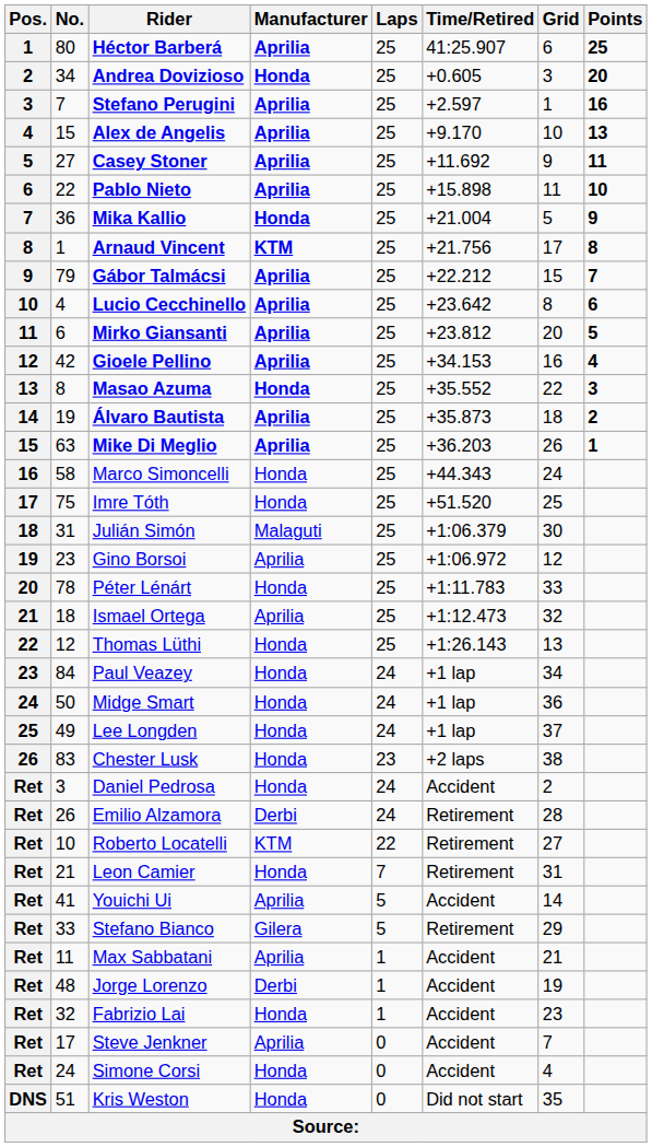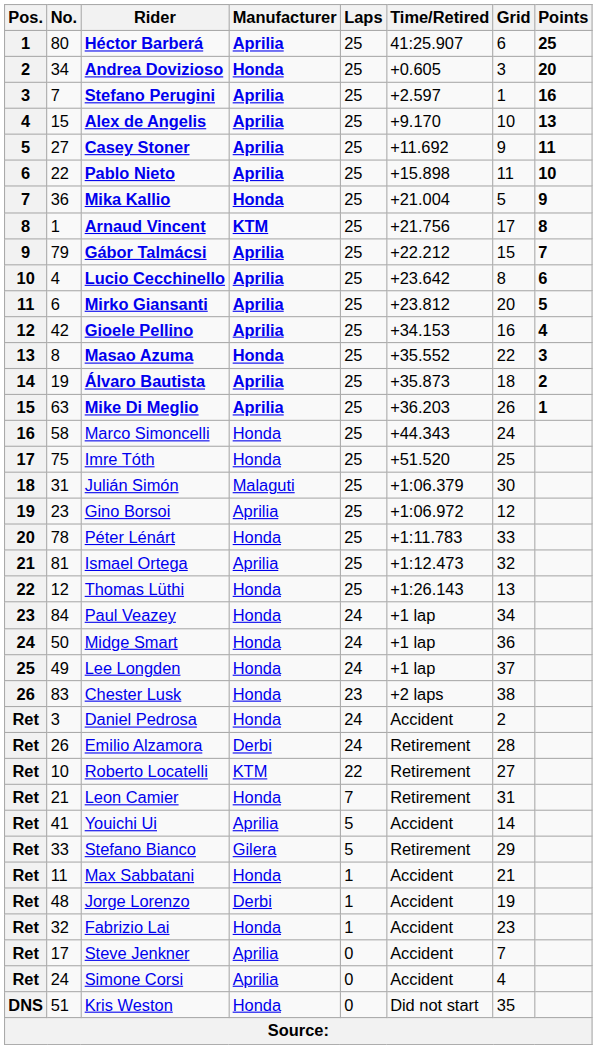 <table class="wikitable" style="font-size: 95%;">
 <tr>
 <th>Pos.</th>
 <th>No.</th>
 <th>Rider</th>
 <th>Manufacturer</th>
 <th>Laps</th>
 <th>Time/Retired</th>
 <th>Grid</th>
 <th>Points</th>
 </tr>
 <tr>
 <th>1</th>
 <td>80</td>
 <td> <strong><a href='#'>Héctor Barberá</a></strong></td>
 <td><strong><a href='#'>Aprilia</a></strong></td>
 <td>25</td>
 <td>41:25.907</td>
 <td>6</td>
 <td><strong>25</strong></td>
 </tr>
 <tr>
 <th>2</th>
 <td>34</td>
 <td> <strong><a href='#'>Andrea Dovizioso</a></strong></td>
 <td><strong><a href='#'>Honda</a></strong></td>
 <td>25</td>
 <td>+0.605</td>
 <td>3</td>
 <td><strong>20</strong></td>
 </tr>
 <tr>
 <th>3</th>
 <td>7</td>
 <td> <strong><a href='#'>Stefano Perugini</a></strong></td>
 <td><strong><a href='#'>Aprilia</a></strong></td>
 <td>25</td>
 <td>+2.597</td>
 <td>1</td>
 <td><strong>16</strong></td>
 </tr>
 <tr>
 <th>4</th>
 <td>15</td>
 <td> <strong><a href='#'>Alex de Angelis</a></strong></td>
 <td><strong><a href='#'>Aprilia</a></strong></td>
 <td>25</td>
 <td>+9.170</td>
 <td>10</td>
 <td><strong>13</strong></td>
 </tr>
 <tr>
 <th>5</th>
 <td>27</td>
 <td> <strong><a href='#'>Casey Stoner</a></strong></td>
 <td><strong><a href='#'>Aprilia</a></strong></td>
 <td>25</td>
 <td>+11.692</td>
 <td>9</td>
 <td><strong>11</strong></td>
 </tr>
 <tr>
 <th>6</th>
 <td>22</td>
 <td> <strong><a href='#'>Pablo Nieto</a></strong></td>
 <td><strong><a href='#'>Aprilia</a></strong></td>
 <td>25</td>
 <td>+15.898</td>
 <td>11</td>
 <td><strong>10</strong></td>
 </tr>
 <tr>
 <th>7</th>
 <td>36</td>
 <td> <strong><a href='#'>Mika Kallio</a></strong></td>
 <td><strong><a href='#'>Honda</a></strong></td>
 <td>25</td>
 <td>+21.004</td>
 <td>5</td>
 <td><strong>9</strong></td>
 </tr>
 <tr>
 <th>8</th>
 <td>1</td>
 <td> <strong><a href='#'>Arnaud Vincent</a></strong></td>
 <td><strong><a href='#'>KTM</a></strong></td>
 <td>25</td>
 <td>+21.756</td>
 <td>17</td>
 <td><strong>8</strong></td>
 </tr>
 <tr>
 <th>9</th>
 <td>79</td>
 <td> <strong><a href='#'>Gábor Talmácsi</a></strong></td>
 <td><strong><a href='#'>Aprilia</a></strong></td>
 <td>25</td>
 <td>+22.212</td>
 <td>15</td>
 <td><strong>7</strong></td>
 </tr>
 <tr>
 <th>10</th>
 <td>4</td>
 <td> <strong><a href='#'>Lucio Cecchinello</a></strong></td>
 <td><strong><a href='#'>Aprilia</a></strong></td>
 <td>25</td>
 <td>+23.642</td>
 <td>8</td>
 <td><strong>6</strong></td>
 </tr>
 <tr>
 <th>11</th>
 <td>6</td>
 <td> <strong><a href='#'>Mirko Giansanti</a></strong></td>
 <td><strong><a href='#'>Aprilia</a></strong></td>
 <td>25</td>
 <td>+23.812</td>
 <td>20</td>
 <td><strong>5</strong></td>
 </tr>
 <tr>
 <th>12</th>
 <td>42</td>
 <td> <strong><a href='#'>Gioele Pellino</a></strong></td>
 <td><strong><a href='#'>Aprilia</a></strong></td>
 <td>25</td>
 <td>+34.153</td>
 <td>16</td>
 <td><strong>4</strong></td>
 </tr>
 <tr>
 <th>13</th>
 <td>8</td>
 <td> <strong><a href='#'>Masao Azuma</a></strong></td>
 <td><strong><a href='#'>Honda</a></strong></td>
 <td>25</td>
 <td>+35.552</td>
 <td>22</td>
 <td><strong>3</strong></td>
 </tr>
 <tr>
 <th>14</th>
 <td>19</td>
 <td> <strong><a href='#'>Álvaro Bautista</a></strong></td>
 <td><strong><a href='#'>Aprilia</a></strong></td>
 <td>25</td>
 <td>+35.873</td>
 <td>18</td>
 <td><strong>2</strong></td>
 </tr>
 <tr>
 <th>15</th>
 <td>63</td>
 <td> <strong><a href='#'>Mike Di Meglio</a></strong></td>
 <td><strong><a href='#'>Aprilia</a></strong></td>
 <td>25</td>
 <td>+36.203</td>
 <td>26</td>
 <td><strong>1</strong></td>
 </tr>
 <tr>
 <th>16</th>
 <td>58</td>
 <td> <a href='#'>Marco Simoncelli</a></td>
 <td><a href='#'>Honda</a></td>
 <td>25</td>
 <td>+44.343</td>
 <td>24</td>
 <td></td>
 </tr>
 <tr>
 <th>17</th>
 <td>75</td>
 <td> <a href='#'>Imre Tóth</a></td>
 <td><a href='#'>Honda</a></td>
 <td>25</td>
 <td>+51.520</td>
 <td>25</td>
 <td></td>
 </tr>
 <tr>
 <th>18</th>
 <td>31</td>
 <td> <a href='#'>Julián Simón</a></td>
 <td><a href='#'>Malaguti</a></td>
 <td>25</td>
 <td>+1:06.379</td>
 <td>30</td>
 <td></td>
 </tr>
 <tr>
 <th>19</th>
 <td>23</td>
 <td> <a href='#'>Gino Borsoi</a></td>
 <td><a href='#'>Aprilia</a></td>
 <td>25</td>
 <td>+1:06.972</td>
 <td>12</td>
 <td></td>
 </tr>
 <tr>
 <th>20</th>
 <td>78</td>
 <td> <a href='#'>Péter Lénárt</a></td>
 <td><a href='#'>Honda</a></td>
 <td>25</td>
 <td>+1:11.783</td>
 <td>33</td>
 <td></td>
 </tr>
 <tr>
 <th>21</th>
-<td>18</td>
+<td>81</td>
 <td> <a href='#'>Ismael Ortega</a></td>
 <td><a href='#'>Aprilia</a></td>
 <td>25</td>
 <td>+1:12.473</td>
 <td>32</td>
 <td></td>
 </tr>
 <tr>
 <th>22</th>
 <td>12</td>
 <td> <a href='#'>Thomas Lüthi</a></td>
 <td><a href='#'>Honda</a></td>
 <td>25</td>
 <td>+1:26.143</td>
 <td>13</td>
 <td></td>
 </tr>
 <tr>
 <th>23</th>
 <td>84</td>
 <td> <a href='#'>Paul Veazey</a></td>
 <td><a href='#'>Honda</a></td>
 <td>24</td>
 <td>+1 lap</td>
 <td>34</td>
 <td></td>
 </tr>
 <tr>
 <th>24</th>
 <td>50</td>
 <td> <a href='#'>Midge Smart</a></td>
 <td><a href='#'>Honda</a></td>
 <td>24</td>
 <td>+1 lap</td>
 <td>36</td>
 <td></td>
 </tr>
 <tr>
 <th>25</th>
 <td>49</td>
 <td> <a href='#'>Lee Longden</a></td>
 <td><a href='#'>Honda</a></td>
 <td>24</td>
 <td>+1 lap</td>
 <td>37</td>
 <td></td>
 </tr>
 <tr>
 <th>26</th>
 <td>83</td>
 <td> <a href='#'>Chester Lusk</a></td>
 <td><a href='#'>Honda</a></td>
 <td>23</td>
 <td>+2 laps</td>
 <td>38</td>
 <td></td>
 </tr>
 <tr>
 <th>Ret</th>
 <td>3</td>
 <td> <a href='#'>Daniel Pedrosa</a></td>
 <td><a href='#'>Honda</a></td>
 <td>24</td>
 <td>Accident</td>
 <td>2</td>
 <td></td>
 </tr>
 <tr>
 <th>Ret</th>
 <td>26</td>
 <td> <a href='#'>Emilio Alzamora</a></td>
 <td><a href='#'>Derbi</a></td>
 <td>24</td>
 <td>Retirement</td>
 <td>28</td>
 <td></td>
 </tr>
 <tr>
 <th>Ret</th>
 <td>10</td>
 <td> <a href='#'>Roberto Locatelli</a></td>
 <td><a href='#'>KTM</a></td>
 <td>22</td>
 <td>Retirement</td>
 <td>27</td>
 <td></td>
 </tr>
 <tr>
 <th>Ret</th>
 <td>21</td>
 <td> <a href='#'>Leon Camier</a></td>
 <td><a href='#'>Honda</a></td>
 <td>7</td>
 <td>Retirement</td>
 <td>31</td>
 <td></td>
 </tr>
 <tr>
 <th>Ret</th>
 <td>41</td>
 <td> <a href='#'>Youichi Ui</a></td>
 <td><a href='#'>Aprilia</a></td>
 <td>5</td>
 <td>Accident</td>
 <td>14</td>
 <td></td>
 </tr>
 <tr>
 <th>Ret</th>
 <td>33</td>
 <td> <a href='#'>Stefano Bianco</a></td>
 <td><a href='#'>Gilera</a></td>
 <td>5</td>
 <td>Retirement</td>
 <td>29</td>
 <td></td>
 </tr>
 <tr>
 <th>Ret</th>
 <td>11</td>
 <td> <a href='#'>Max Sabbatani</a></td>
-<td><a href='#'>Aprilia</a></td>
+<td><a href='#'>Honda</a></td>
 <td>1</td>
 <td>Accident</td>
 <td>21</td>
 <td></td>
 </tr>
 <tr>
 <th>Ret</th>
 <td>48</td>
 <td> <a href='#'>Jorge Lorenzo</a></td>
 <td><a href='#'>Derbi</a></td>
 <td>1</td>
 <td>Accident</td>
 <td>19</td>
 <td></td>
 </tr>
 <tr>
 <th>Ret</th>
 <td>32</td>
 <td> <a href='#'>Fabrizio Lai</a></td>
 <td><a href='#'>Honda</a></td>
 <td>1</td>
 <td>Accident</td>
 <td>23</td>
 <td></td>
 </tr>
 <tr>
 <th>Ret</th>
 <td>17</td>
 <td> <a href='#'>Steve Jenkner</a></td>
 <td><a href='#'>Aprilia</a></td>
 <td>0</td>
 <td>Accident</td>
 <td>7</td>
 <td></td>
 </tr>
 <tr>
 <th>Ret</th>
 <td>24</td>
 <td> <a href='#'>Simone Corsi</a></td>
-<td><a href='#'>Honda</a></td>
+<td><a href='#'>Aprilia</a></td>
 <td>0</td>
 <td>Accident</td>
 <td>4</td>
 <td></td>
 </tr>
 <tr>
 <th>DNS</th>
 <td>51</td>
 <td> <a href='#'>Kris Weston</a></td>
 <td><a href='#'>Honda</a></td>
 <td>0</td>
 <td>Did not start</td>
 <td>35</td>
 <td></td>
 </tr>
 <tr>
 <th colspan=8>Source:</th>
 </tr>
 </table>
